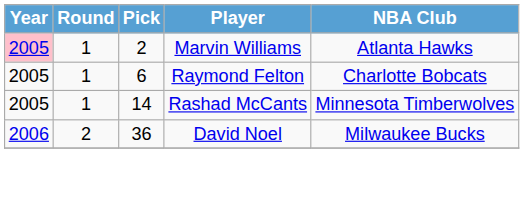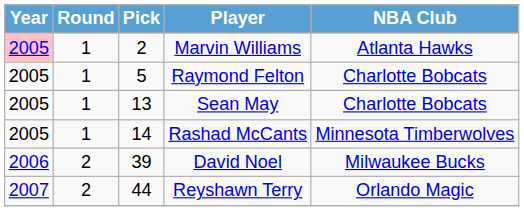 <table class="wikitable" style="text-align:center">
 <tr>
 <th style="background:#56A0D3;color:#FFFFFF;">Year</th>
 <th style="background:#56A0D3;color:#FFFFFF;">Round</th>
 <th style="background:#56A0D3;color:#FFFFFF;">Pick</th>
 <th style="background:#56A0D3;color:#FFFFFF;">Player</th>
 <th style="background:#56A0D3;color:#FFFFFF;">NBA Club</th>
 </tr>
 <tr>
 <td style="background: pink;"><a href='#'>2005</a></td>
 <td>1</td>
 <td>2</td>
 <td><a href='#'>Marvin Williams</a></td>
 <td><a href='#'>Atlanta Hawks</a></td>
 </tr>
 <tr>
 <td>2005</td>
 <td>1</td>
-<td>6</td>
+<td>5</td>
 <td><a href='#'>Raymond Felton</a></td>
+<td><a href='#'>Charlotte Bobcats</a></td>
+</tr>
+<tr>
+<td>2005</td>
+<td>1</td>
+<td>13</td>
+<td><a href='#'>Sean May</a></td>
 <td><a href='#'>Charlotte Bobcats</a></td>
 </tr>
 <tr>
 <td>2005</td>
 <td>1</td>
 <td>14</td>
 <td><a href='#'>Rashad McCants</a></td>
 <td><a href='#'>Minnesota Timberwolves</a></td>
 </tr>
 <tr>
 <td><a href='#'>2006</a></td>
 <td>2</td>
-<td>36</td>
+<td>39</td>
 <td><a href='#'>David Noel</a></td>
 <td><a href='#'>Milwaukee Bucks</a></td>
 </tr>
 <tr>
+<td><a href='#'>2007</a></td>
+<td>2</td>
+<td>44</td>
+<td><a href='#'>Reyshawn Terry</a></td>
+<td><a href='#'>Orlando Magic</a></td>
+</tr>
+<tr>
 </tr>
 </table>
